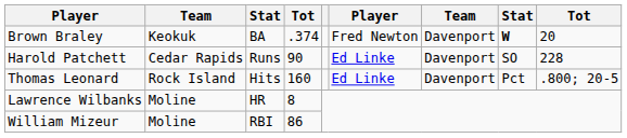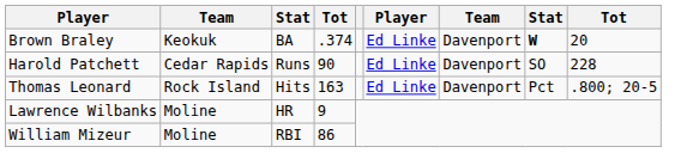 <table class="wikitable">
 <tr>
 <th>Player</th>
 <th>Team</th>
 <th>Stat</th>
 <th>Tot</th>
 <th></th>
 <th>Player</th>
 <th>Team</th>
 <th>Stat</th>
 <th>Tot</th>
 </tr>
 <tr>
 <td>Brown Braley</td>
 <td>Keokuk</td>
 <td>BA</td>
 <td>.374</td>
 <td></td>
-<td>Fred Newton</td>
+<td><a href='#'>Ed Linke</a></td>
 <td>Davenport</td>
 <td><strong>W</strong></td>
 <td>20</td>
 </tr>
 <tr>
 <td>Harold Patchett</td>
 <td>Cedar Rapids</td>
 <td>Runs</td>
 <td>90</td>
 <td></td>
 <td><a href='#'>Ed Linke</a></td>
 <td>Davenport</td>
 <td>SO</td>
 <td>228</td>
 </tr>
 <tr>
 <td>Thomas Leonard</td>
 <td>Rock Island</td>
 <td>Hits</td>
-<td>160</td>
+<td>163</td>
 <td></td>
 <td><a href='#'>Ed Linke</a></td>
 <td>Davenport</td>
 <td>Pct</td>
 <td>.800; 20-5</td>
 </tr>
 <tr>
 <td>Lawrence Wilbanks</td>
 <td>Moline</td>
 <td>HR</td>
-<td>8</td>
+<td>9</td>
 </tr>
 <tr>
 <td>William Mizeur</td>
 <td>Moline</td>
 <td>RBI</td>
 <td>86</td>
 </tr>
 </table>
